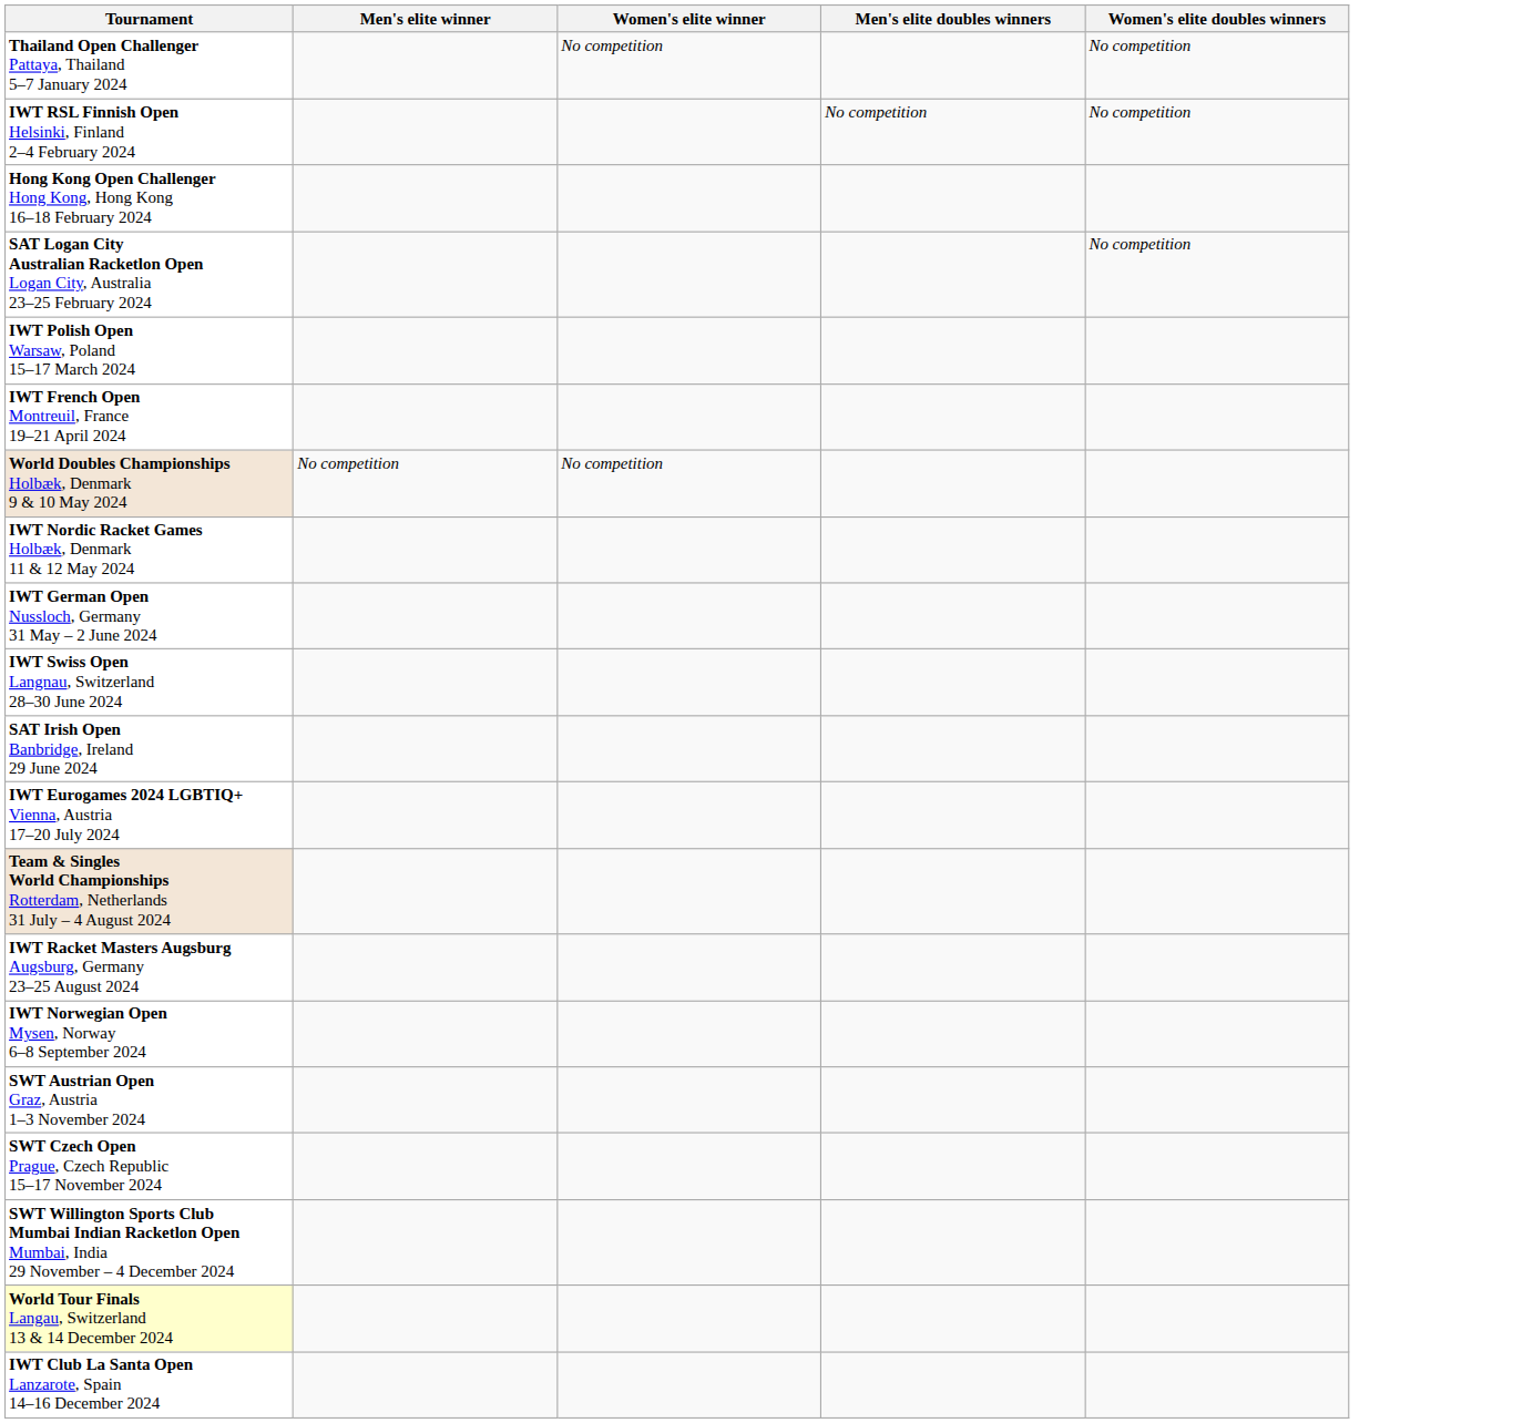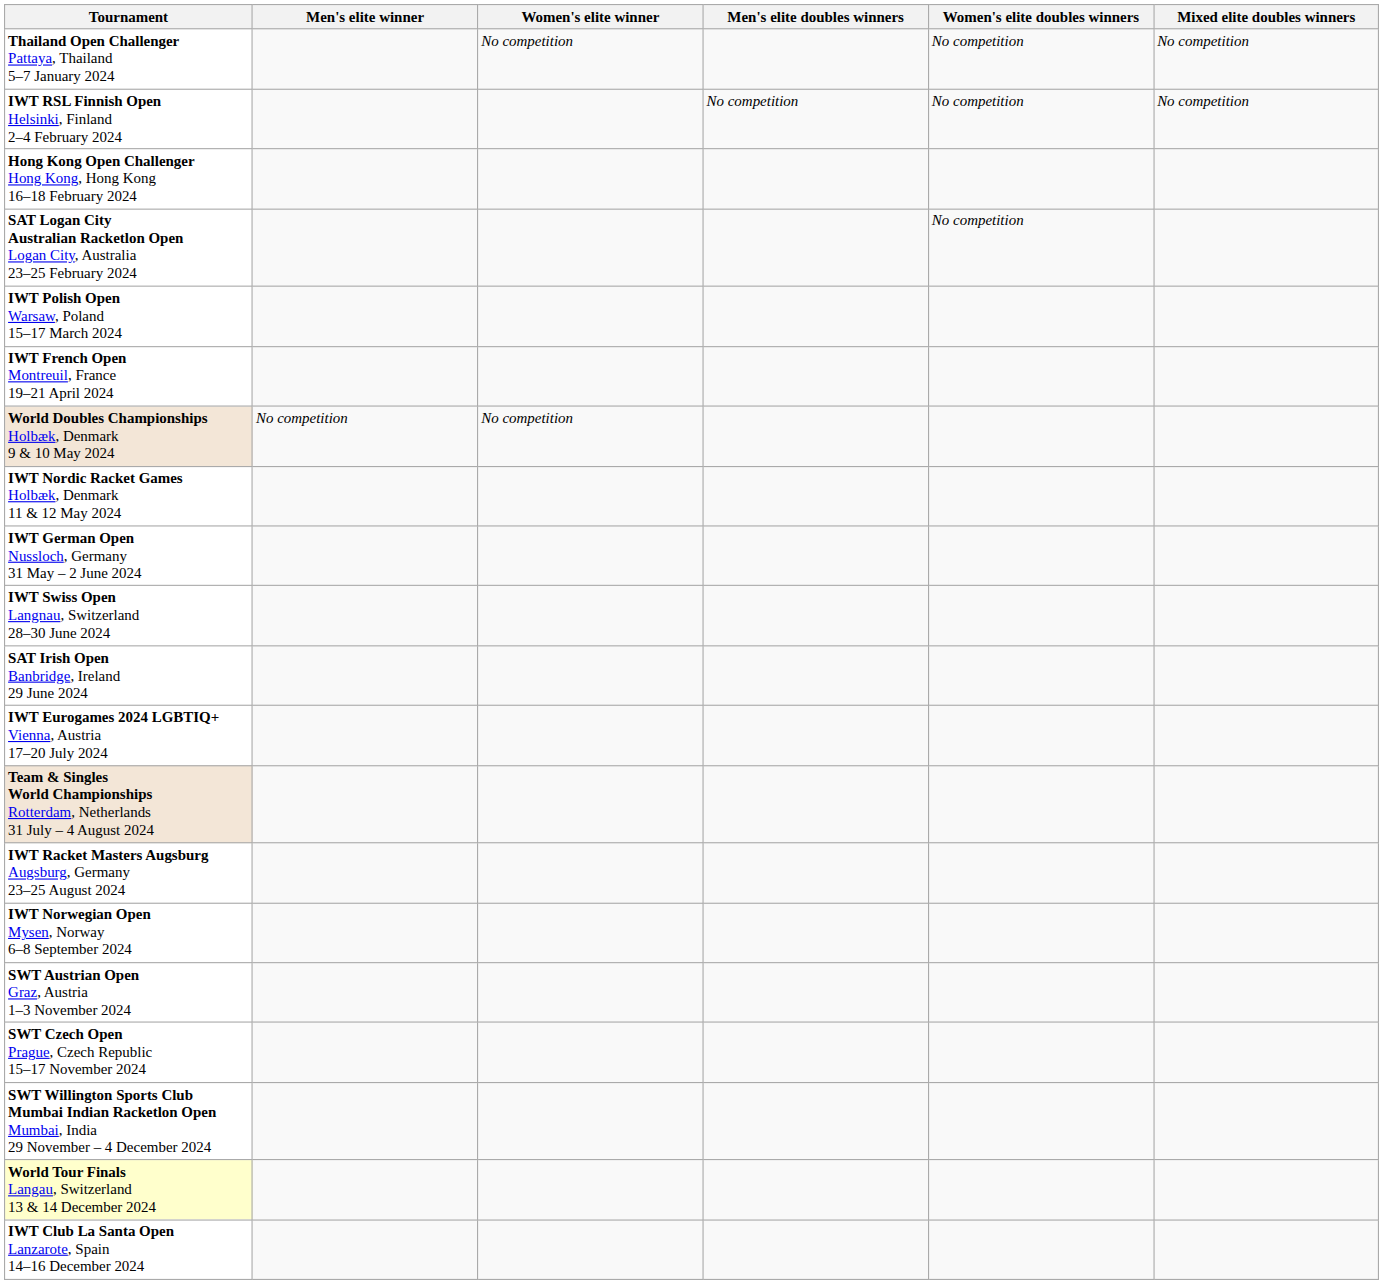 <table class="wikitable sortable nowrap" style=font-size:85%>
 <tr>
 <th width=230>Tournament</th>
 <th width=210>Men's elite winner</th>
 <th width=210>Women's elite winner</th>
 <th width=210>Men's elite doubles winners</th>
 <th width=210>Women's elite doubles winners</th>
+<th width=210>Mixed elite doubles winners</th>
 </tr>
 <tr valign=top>
 <td style="background:#ffffff;"><strong>Thailand Open Challenger</strong><br><a href='#'>Pattaya</a>, Thailand<br>5–7 January 2024</td>
 <td></td>
 <td><em>No competition</em></td>
 <td><br></td>
 <td><em>No competition</em></td>
+<td><em>No competition</em></td>
 </tr>
 <tr valign=top>
 <td style="background:#ffffff;"><strong>IWT RSL Finnish Open</strong><br> <a href='#'>Helsinki</a>, Finland<br>2–4 February 2024</td>
 <td></td>
 <td></td>
+<td><em>No competition</em></td>
 <td><em>No competition</em></td>
 <td><em>No competition</em></td>
 </tr>
 <tr valign=top>
 <td style="background:#ffffff;"><strong>Hong Kong Open Challenger</strong><br><a href='#'>Hong Kong</a>, Hong Kong<br>16–18 February 2024</td>
 <td></td>
 <td></td>
 <td><br></td>
 <td><br></td>
+<td><br></td>
 </tr>
 <tr valign=top>
 <td style="background:#ffffff;"><strong>SAT Logan City<br>Australian Racketlon Open</strong><br><a href='#'>Logan City</a>, Australia<br>23–25 February 2024</td>
 <td></td>
 <td></td>
 <td><br></td>
 <td><em>No competition</em></td>
+<td><br></td>
 </tr>
 <tr valign=top>
 <td style="background:#ffffff;"><strong>IWT Polish Open</strong><br><a href='#'>Warsaw</a>, Poland<br>15–17 March 2024</td>
 <td></td>
 <td></td>
+<td><br></td>
 <td><br></td>
 <td><br></td>
 </tr>
 <tr valign=top>
 <td style="background:#ffffff;"><strong>IWT French Open</strong><br><a href='#'>Montreuil</a>, France<br>19–21 April 2024</td>
 <td></td>
 <td></td>
 <td><br></td>
 <td><br></td>
+<td><br></td>
 </tr>
 <tr valign=top>
 <td style="background:#F3E6D7;"><strong>World Doubles Championships</strong><br><a href='#'>Holbæk</a>, Denmark<br>9 & 10 May 2024</td>
 <td><em>No competition</em></td>
 <td><em>No competition</em></td>
 <td><br></td>
 <td><br></td>
+<td><br></td>
 </tr>
 <tr valign=top>
 <td style="background:#ffffff;"><strong>IWT Nordic Racket Games</strong><br><a href='#'>Holbæk</a>, Denmark<br>11 & 12 May 2024</td>
+<td></td>
 <td></td>
 <td></td>
 <td></td>
 <td></td>
 </tr>
 <tr valign=top>
 <td style="background:#ffffff;"><strong>IWT German Open</strong><br><a href='#'>Nussloch</a>, Germany<br>31 May – 2 June 2024</td>
 <td></td>
 <td></td>
 <td></td>
 <td></td>
+<td></td>
 </tr>
 <tr valign=top>
 <td style="background:#ffffff;"><strong>IWT Swiss Open</strong><br><a href='#'>Langnau</a>, Switzerland<br>28–30 June 2024</td>
+<td></td>
 <td></td>
 <td></td>
 <td></td>
 <td></td>
 </tr>
 <tr valign=top>
 <td style="background:#ffffff;"><strong>SAT Irish Open</strong><br><a href='#'>Banbridge</a>, Ireland<br>29 June 2024</td>
 <td></td>
 <td></td>
 <td></td>
 <td></td>
+<td></td>
 </tr>
 <tr valign=top>
 <td style="background:#ffffff;"><strong>IWT Eurogames 2024 LGBTIQ+</strong><br><a href='#'>Vienna</a>, Austria<br>17–20 July 2024</td>
+<td></td>
 <td></td>
 <td></td>
 <td></td>
 <td></td>
 </tr>
 <tr valign=top>
 <td style="background:#F3E6D7;"><strong>Team & Singles<br>World Championships</strong><br><a href='#'>Rotterdam</a>, Netherlands<br>31 July – 4 August 2024</td>
 <td></td>
 <td></td>
 <td></td>
 <td></td>
+<td></td>
 </tr>
 <tr valign=top>
 <td style="background:#ffffff;"><strong>IWT Racket Masters Augsburg</strong><br><a href='#'>Augsburg</a>, Germany<br>23–25 August 2024</td>
+<td></td>
 <td></td>
 <td></td>
 <td></td>
 <td></td>
 </tr>
 <tr valign=top>
 <td style="background:#ffffff;"><strong>IWT Norwegian Open</strong><br><a href='#'>Mysen</a>, Norway<br>6–8 September 2024</td>
 <td></td>
 <td></td>
 <td></td>
 <td></td>
+<td></td>
 </tr>
 <tr valign=top>
 <td style="background:#ffffff;"><strong>SWT Austrian Open</strong><br><a href='#'>Graz</a>, Austria<br>1–3 November 2024</td>
+<td></td>
 <td></td>
 <td></td>
 <td></td>
 <td></td>
 </tr>
 <tr valign=top>
 <td style="background:#ffffff;"><strong>SWT Czech Open</strong><br><a href='#'>Prague</a>, Czech Republic<br>15–17 November 2024</td>
 <td></td>
 <td></td>
 <td></td>
 <td></td>
+<td></td>
 </tr>
 <tr valign=top>
 <td style="background:#ffffff;"><strong>SWT Willington Sports Club<br>Mumbai Indian Racketlon Open</strong><br><a href='#'>Mumbai</a>, India<br>29 November – 4 December 2024</td>
+<td></td>
 <td></td>
 <td></td>
 <td></td>
 <td></td>
 </tr>
 <tr valign=top>
 <td style="background:#ffffcc;"><strong>World Tour Finals</strong><br><a href='#'>Langau</a>, Switzerland<br>13 & 14 December 2024</td>
 <td></td>
 <td></td>
 <td></td>
 <td></td>
+<td></td>
 </tr>
 <tr valign=top>
 <td style="background:#ffffff;"><strong>IWT Club La Santa Open</strong><br><a href='#'>Lanzarote</a>, Spain<br>14–16 December 2024</td>
 <td></td>
 <td></td>
 <td></td>
 <td></td>
+<td></td>
 </tr>
 </table>
